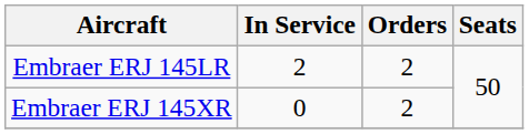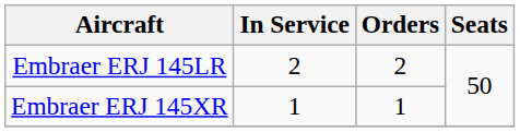 <table class="wikitable" style="text-align:center">
 <tr>
 <th>Aircraft</th>
 <th>In Service</th>
 <th>Orders</th>
 <th>Seats</th>
 </tr>
 <tr>
 <td><a href='#'>Embraer ERJ 145LR</a></td>
 <td>2</td>
 <td>2</td>
 <td rowspan="2">50</td>
 </tr>
 <tr>
 <td><a href='#'>Embraer ERJ 145XR</a></td>
-<td>0</td>
-<td>2</td>
+<td>1</td>
+<td>1</td>
 </tr>
 <tr>
 </tr>
 </table>
